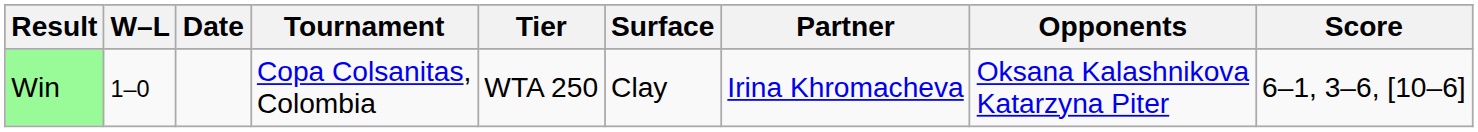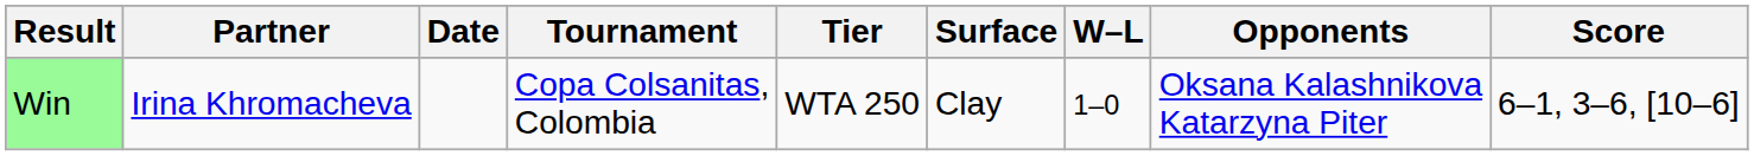 <table class="sortable wikitable">
 <tr>
 <th>Result</th>
-<th class="unsortable">W–L</th>
+<th>Partner</th>
 <th>Date</th>
 <th>Tournament</th>
 <th>Tier</th>
 <th>Surface</th>
-<th>Partner</th>
+<th class="unsortable">W–L</th>
 <th>Opponents</th>
 <th class="unsortable">Score</th>
 </tr>
 <tr>
 <td bgcolor=98FB98>Win</td>
-<td><small>1–0</small></td>
+<td> <a href='#'>Irina Khromacheva</a></td>
 <td><a href='#'></a></td>
 <td><a href='#'>Copa Colsanitas</a>, <br>Colombia</td>
 <td>WTA 250</td>
 <td>Clay</td>
-<td> <a href='#'>Irina Khromacheva</a></td>
+<td><small>1–0</small></td>
 <td> <a href='#'>Oksana Kalashnikova</a> <br>  <a href='#'>Katarzyna Piter</a></td>
 <td>6–1, 3–6, [10–6]</td>
 </tr>
 </table>
